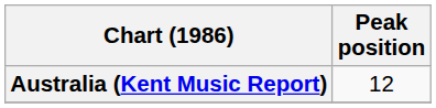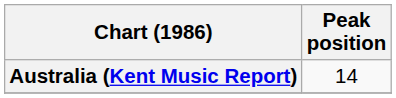 <table class="wikitable sortable plainrowheaders" style="text-align:left">
 <tr>
 <th>Chart (1986)</th>
 <th>Peak<br>position</th>
 </tr>
 <tr>
 <th scope="row">Australia (<a href='#'>Kent Music Report</a>)</th>
-<td align="center">12</td>
+<td align="center">14</td>
 </tr>
 <tr>
 </tr>
 <tr>
 </tr>
 <tr>
 </tr>
 <tr>
 </tr>
 <tr>
 </tr>
 <tr>
 </tr>
 </table>
